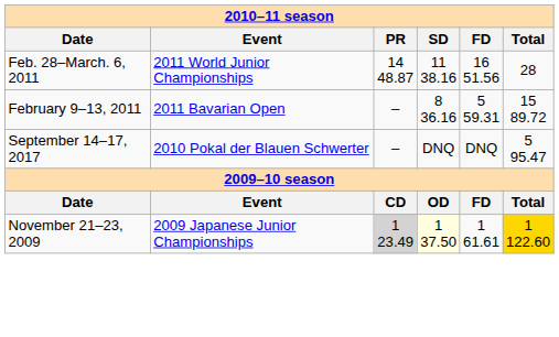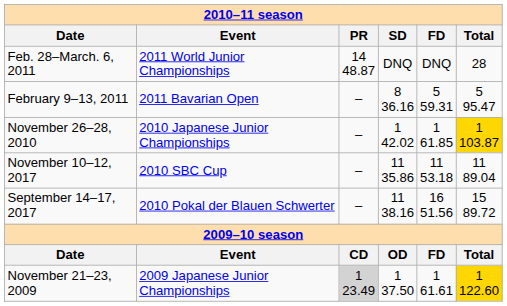 <table class="wikitable">
 <tr>
 <th colspan="6" style="background-color: #ffdead; "><a href='#'>2010–11 season</a></th>
 </tr>
 <tr>
 <th>Date</th>
 <th>Event</th>
 <th>PR</th>
 <th>SD</th>
 <th>FD</th>
 <th>Total</th>
 </tr>
 <tr>
 <td>Feb. 28–March. 6, 2011</td>
 <td><a href='#'>2011 World Junior Championships</a></td>
 <td align="center">14 <br> 48.87</td>
-<td align="center">11 <br> 38.16</td>
-<td align="center">16 <br> 51.56</td>
+<td align="center">DNQ</td>
+<td align="center">DNQ</td>
 <td align="center">28</td>
 </tr>
 <tr>
 <td>February 9–13, 2011</td>
 <td><a href='#'>2011 Bavarian Open</a></td>
 <td align="center">–</td>
 <td align="center">8 <br> 36.16</td>
 <td align="center">5 <br> 59.31</td>
-<td align="center">15 <br> 89.72</td>
+<td align="center">5 <br> 95.47</td>
+</tr>
+<tr>
+<td>November 26–28, 2010</td>
+<td><a href='#'>2010 Japanese Junior Championships</a></td>
+<td align="center">–</td>
+<td align="center">1 <br> 42.02</td>
+<td align="center">1 <br> 61.85</td>
+<td align="center" bgcolor="gold">1 <br> 103.87</td>
+</tr>
+<tr>
+<td>November 10–12, 2017</td>
+<td><a href='#'>2010 SBC Cup</a></td>
+<td align="center">–</td>
+<td align="center">11 <br> 35.86</td>
+<td align="center">11 <br> 53.18</td>
+<td align="center">11 <br> 89.04</td>
 </tr>
 <tr>
 <td>September 14–17, 2017</td>
 <td><a href='#'>2010 Pokal der Blauen Schwerter</a></td>
 <td align="center">–</td>
-<td align="center">DNQ</td>
-<td align="center">DNQ</td>
-<td align="center">5 <br> 95.47</td>
+<td align="center">11 <br> 38.16</td>
+<td align="center">16 <br> 51.56</td>
+<td align="center">15 <br> 89.72</td>
 </tr>
 <tr>
 <th colspan="6" style="background-color: #ffdead; "><a href='#'>2009–10 season</a></th>
 </tr>
 <tr>
 <th>Date</th>
 <th>Event</th>
 <th>CD</th>
 <th>OD</th>
 <th>FD</th>
 <th>Total</th>
 </tr>
 <tr>
 <td>November 21–23, 2009</td>
 <td><a href='#'>2009 Japanese Junior Championships</a></td>
 <td align="center" style="background: lightgrey;">1 <br> 23.49</td>
-<td align="center" style="background: lightyellow;">1 <br> 37.50</td>
+<td align="center">1 <br> 37.50</td>
 <td align="center">1 <br> 61.61</td>
 <td align="center" bgcolor="gold">1 <br> 122.60</td>
 </tr>
 </table>
